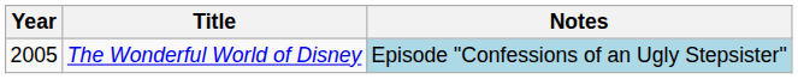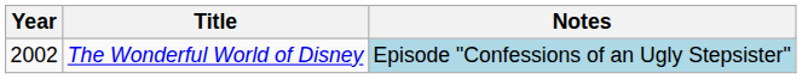 <table class="wikitable">
 <tr>
 <th>Year</th>
 <th>Title</th>
 <th>Notes</th>
 </tr>
 <tr>
-<td>2005</td>
+<td>2002</td>
 <td><em><a href='#'>The Wonderful World of Disney</a></em></td>
 <td style="background: lightblue;">Episode "Confessions of an Ugly Stepsister"</td>
 </tr>
 </table>
